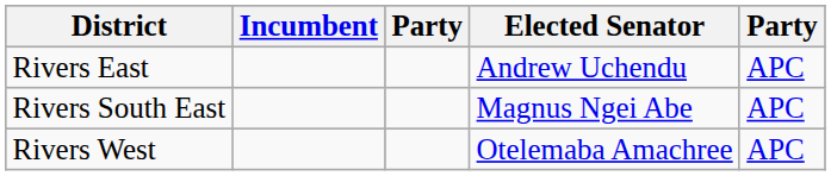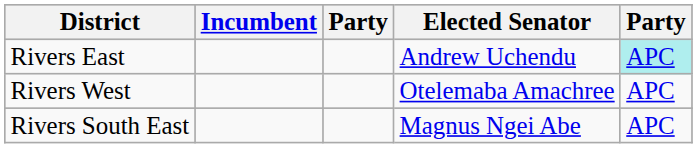 <table class="sortable wikitable" style="font-size:95%;line-height:14px;">
 <tr>
 <th class="unsortable">District</th>
 <th class="unsortable"><a href='#'>Incumbent</a></th>
 <th>Party</th>
 <th class="unsortable">Elected Senator</th>
 <th>Party</th>
 </tr>
 <tr>
 <td>Rivers East</td>
 <td></td>
 <td></td>
 <td><a href='#'>Andrew Uchendu</a></td>
+<td style="background: paleturquoise;"><a href='#'>APC</a></td>
+</tr>
+<tr>
+<td>Rivers West</td>
+<td></td>
+<td></td>
+<td><a href='#'>Otelemaba Amachree</a></td>
 <td><a href='#'>APC</a></td>
 </tr>
 <tr>
 <td>Rivers South East</td>
 <td></td>
 <td></td>
 <td><a href='#'>Magnus Ngei Abe</a></td>
 <td><a href='#'>APC</a></td>
 </tr>
-<tr>
-<td>Rivers West</td>
-<td></td>
-<td></td>
-<td><a href='#'>Otelemaba Amachree</a></td>
-<td><a href='#'>APC</a></td>
-</tr>
 </table>
